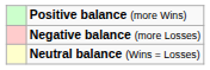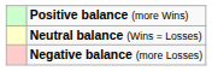 <table class="wikitable" style="float:right; font-size:70%">
 <tr>
 <td style="background:#ccffcc;">    </td>
 <td><strong>Positive balance</strong> <small>(more Wins)</small></td>
 </tr>
 <tr>
+<td style="background:#ffffcc;">    </td>
+<td><strong>Neutral balance</strong> <small>(Wins = Losses)</small></td>
+</tr>
+<tr>
 <td style="background:#ffcccc;">    </td>
 <td><strong>Negative balance</strong> <small>(more Losses)</small></td>
 </tr>
-<tr>
-<td style="background:#ffffcc;">    </td>
-<td><strong>Neutral balance</strong> <small>(Wins = Losses)</small></td>
-</tr>
 </table>
